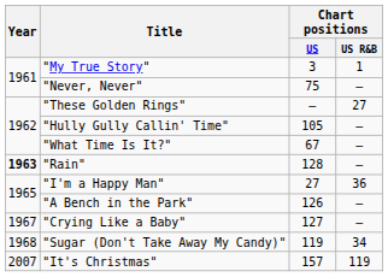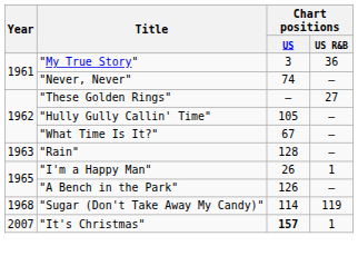 <table class="wikitable">
 <tr>
 <th rowspan="2">Year</th>
 <th rowspan="2">Title</th>
 <th colspan="2">Chart positions</th>
 </tr>
 <tr>
 <th width="45"><small><a href='#'>US</a></small></th>
 <th width="45"><small>US R&B</small></th>
 </tr>
 <tr>
 <td rowspan="2">1961</td>
 <td>"<a href='#'>My True Story</a>"</td>
 <td style="text-align:center;">3</td>
-<td style="text-align:center;">1</td>
+<td style="text-align:center;">36</td>
 </tr>
 <tr>
 <td>"Never, Never"</td>
-<td style="text-align:center;">75</td>
+<td style="text-align:center;">74</td>
 <td style="text-align:center;">—</td>
 </tr>
 <tr>
 <td rowspan="3">1962</td>
 <td>"These Golden Rings"</td>
 <td style="text-align:center;">—</td>
 <td style="text-align:center;">27</td>
 </tr>
 <tr>
 <td>"Hully Gully Callin' Time"</td>
 <td style="text-align:center;">105</td>
 <td style="text-align:center;">—</td>
 </tr>
 <tr>
 <td>"What Time Is It?"</td>
 <td style="text-align:center;">67</td>
 <td style="text-align:center;">—</td>
 </tr>
 <tr>
-<td><strong>1963</strong></td>
+<td>1963</td>
 <td>"Rain"</td>
 <td style="text-align:center;">128</td>
 <td style="text-align:center;">—</td>
 </tr>
 <tr>
 <td rowspan="2">1965</td>
 <td>"I'm a Happy Man"</td>
-<td style="text-align:center;">27</td>
-<td style="text-align:center;">36</td>
+<td style="text-align:center;">26</td>
+<td style="text-align:center;">1</td>
 </tr>
 <tr>
 <td>"A Bench in the Park"</td>
 <td style="text-align:center;">126</td>
 <td style="text-align:center;">—</td>
 </tr>
 <tr>
-<td>1967</td>
-<td>"Crying Like a Baby"</td>
-<td style="text-align:center;">127</td>
-<td style="text-align:center;">—</td>
-</tr>
-<tr>
 <td>1968</td>
 <td>"Sugar (Don't Take Away My Candy)"</td>
+<td style="text-align:center;">114</td>
 <td style="text-align:center;">119</td>
-<td style="text-align:center;">34</td>
 </tr>
 <tr>
 <td>2007</td>
 <td>"It's Christmas"</td>
-<td style="text-align:center;">157</td>
-<td style="text-align:center;">119</td>
+<td style="text-align:center;"><strong>157</strong></td>
+<td style="text-align:center;">1</td>
 </tr>
 </table>
